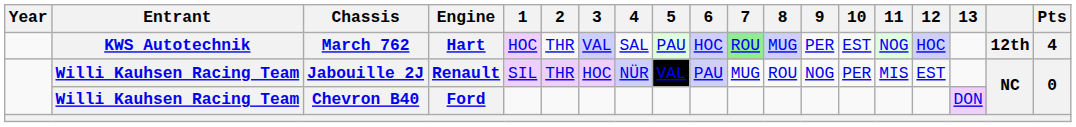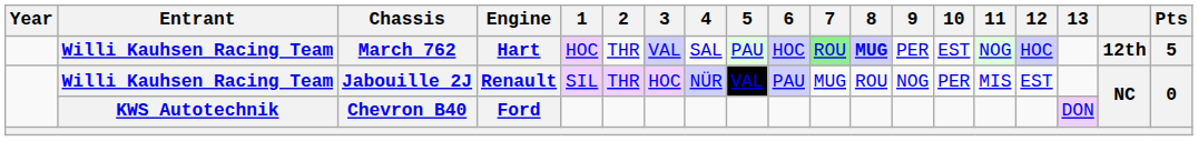 <table class="wikitable" style="text-align:center; font-size:90%">
 <tr>
 <th>Year</th>
 <th>Entrant</th>
 <th>Chassis</th>
 <th>Engine</th>
 <th>1</th>
 <th>2</th>
 <th>3</th>
 <th>4</th>
 <th>5</th>
 <th>6</th>
 <th>7</th>
 <th>8</th>
 <th>9</th>
 <th>10</th>
 <th>11</th>
 <th>12</th>
 <th>13</th>
 <th></th>
 <th>Pts</th>
 </tr>
 <tr>
 <td></td>
-<th><a href='#'>KWS Autotechnik</a></th>
+<th><a href='#'>Willi Kauhsen Racing Team</a></th>
 <th><a href='#'>March 762</a></th>
 <th><a href='#'>Hart</a></th>
 <td style="background:#EFCFFF;"><a href='#'>HOC</a><br></td>
 <td><a href='#'>THR</a></td>
 <td style="background:#CFCFFF;"><a href='#'>VAL</a><br></td>
 <td><a href='#'>SAL</a></td>
 <td style="background:#DFFFDF;"><a href='#'>PAU</a><br><small></small></td>
 <td style="background:#CFCFFF;"><a href='#'>HOC</a><br></td>
 <td style="background: lightgreen;"><a href='#'>ROU</a></td>
-<td style="background:#CFCFFF;"><a href='#'>MUG</a><br></td>
+<td style="background:#CFCFFF;"><strong><a href='#'>MUG</a><br></strong></td>
 <td><a href='#'>PER</a></td>
 <td><a href='#'>EST</a></td>
 <td style="background:#DFFFDF;"><a href='#'>NOG</a><br><small></small></td>
 <td style="background:#CFCFFF;"><a href='#'>HOC</a><br></td>
 <td></td>
 <th>12th</th>
-<th>4</th>
+<th>5</th>
 </tr>
 <tr>
 <td rowspan=2></td>
 <th><a href='#'>Willi Kauhsen Racing Team</a></th>
 <th><a href='#'>Jabouille 2J</a></th>
 <th><a href='#'>Renault</a></th>
 <td style="background:#EFCFFF;"><a href='#'>SIL</a><br></td>
 <td style="background:#EFCFFF;"><a href='#'>THR</a><br></td>
 <td style="background:#EFCFFF;"><a href='#'>HOC</a><br></td>
 <td style="background:#CFCFFF;"><a href='#'>NÜR</a><br></td>
 <td style="background:#000000; color:#ffffff"><a href='#'><span>VAL</span></a><br></td>
 <td style="background:#CFCFFF;"><a href='#'>PAU</a><br></td>
 <td><a href='#'>MUG</a></td>
 <td><a href='#'>ROU</a></td>
 <td><a href='#'>NOG</a></td>
 <td><a href='#'>PER</a></td>
 <td><a href='#'>MIS</a></td>
 <td><a href='#'>EST</a></td>
 <td></td>
 <th rowspan=2>NC</th>
 <th rowspan=2>0</th>
 </tr>
 <tr>
-<th><a href='#'>Willi Kauhsen Racing Team</a></th>
+<th><a href='#'>KWS Autotechnik</a></th>
 <th><a href='#'>Chevron B40</a></th>
 <th><a href='#'>Ford</a></th>
 <td></td>
 <td></td>
 <td></td>
 <td></td>
 <td></td>
 <td></td>
 <td></td>
 <td></td>
 <td></td>
 <td></td>
 <td></td>
 <td></td>
 <td style="background:#EFCFFF;"><a href='#'>DON</a><br></td>
 </tr>
 <tr>
 <th colspan="19"></th>
 </tr>
 </table>
